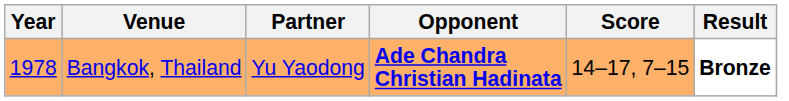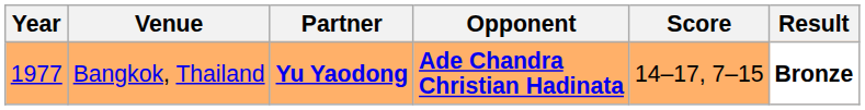 <table class="sortable wikitable" style="font-size: 90%;">
 <tr>
 <th>Year</th>
 <th>Venue</th>
 <th>Partner</th>
 <th>Opponent</th>
 <th>Score</th>
 <th>Result</th>
 </tr>
 <tr style="background:#FFB069">
-<td align="center"><a href='#'>1978</a></td>
+<td align="center"><a href='#'>1977</a></td>
 <td align="left"><a href='#'>Bangkok</a>, <a href='#'>Thailand</a></td>
-<td align="left"> <a href='#'>Yu Yaodong</a></td>
+<td align="left"><strong> <a href='#'>Yu Yaodong</a></strong></td>
 <td align="left"><strong> <a href='#'>Ade Chandra</a><br> <a href='#'>Christian Hadinata</a></strong></td>
 <td align="left">14–17, 7–15</td>
 <td style="text-align:left; background:white"> <strong>Bronze</strong></td>
 </tr>
 </table>
